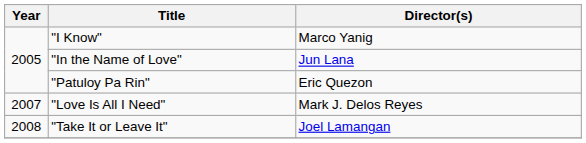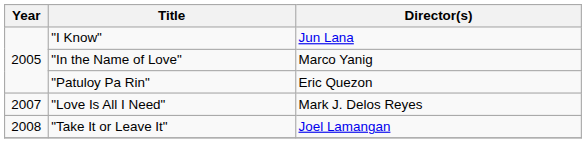 <table class="wikitable" style="font-size: 9pt">
 <tr>
 <th width="33">Year</th>
 <th width="215">Title</th>
 <th width="250">Director(s)</th>
 </tr>
 <tr>
 <td rowspan="3" align="center">2005</td>
 <td>"I Know"</td>
-<td>Marco Yanig</td>
+<td><a href='#'>Jun Lana</a></td>
 </tr>
 <tr>
 <td>"In the Name of Love"</td>
-<td><a href='#'>Jun Lana</a></td>
+<td>Marco Yanig</td>
 </tr>
 <tr>
 <td>"Patuloy Pa Rin"</td>
 <td>Eric Quezon</td>
 </tr>
 <tr>
 <td rowspan="1" align="center">2007</td>
 <td>"Love Is All I Need"</td>
 <td>Mark J. Delos Reyes</td>
 </tr>
 <tr>
 <td rowspan="1" align="center">2008</td>
 <td>"Take It or Leave It"</td>
 <td><a href='#'>Joel Lamangan</a></td>
 </tr>
 <tr>
 </tr>
 </table>
